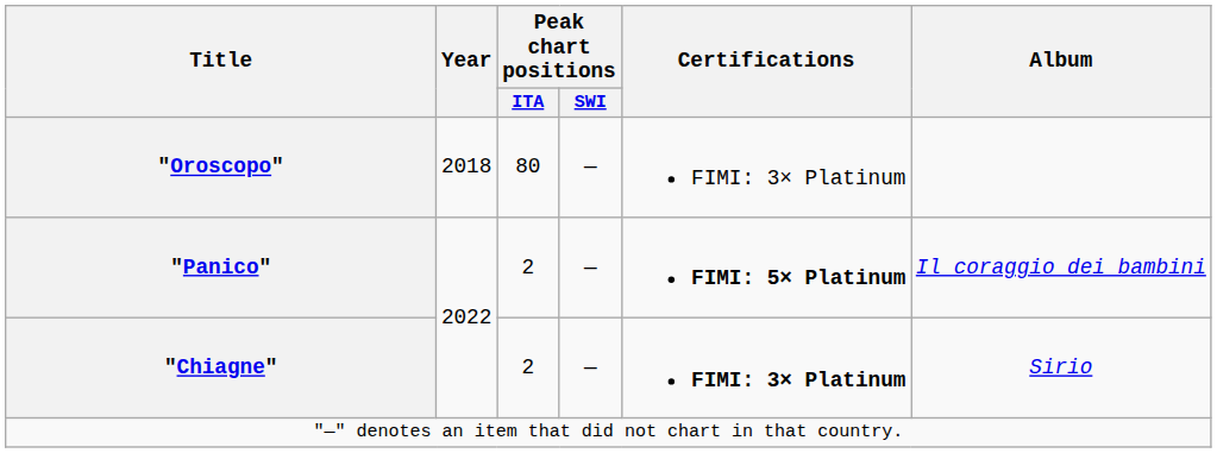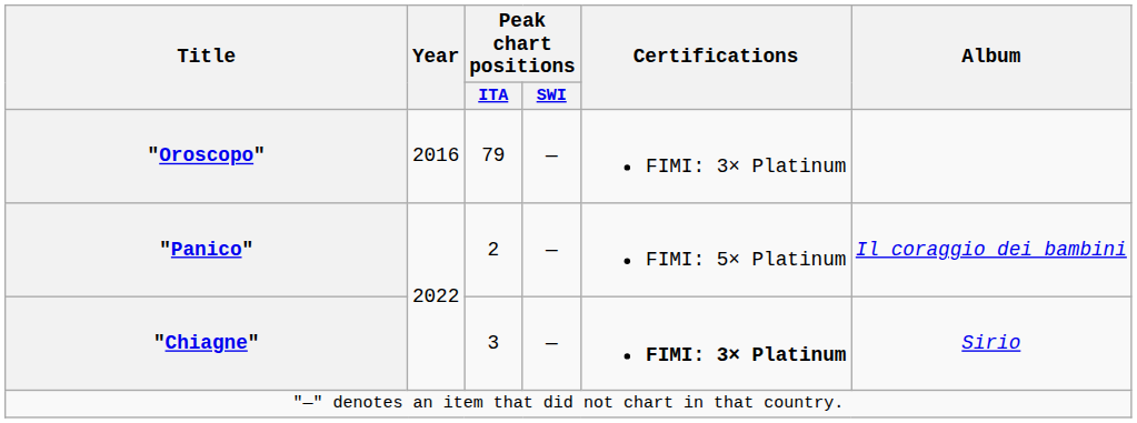 <table class="wikitable plainrowheaders" style="text-align:center;">
 <tr>
 <th scope="col" rowspan="2" style="width:20em;">Title</th>
 <th scope="col" rowspan="2" style="width:1em;">Year</th>
 <th scope="col" colspan="2">Peak chart positions</th>
 <th scope="col" rowspan="2">Certifications</th>
 <th scope="col" rowspan="2">Album</th>
 </tr>
 <tr>
 <th scope="col" style="width:3em;font-size:85%;"><a href='#'>ITA</a><br></th>
 <th scope="col" style="width:3em;font-size:85%;"><a href='#'>SWI</a><br></th>
 </tr>
 <tr>
 <th scope="row">"<a href='#'>Oroscopo</a>"<br></th>
-<td>2018</td>
-<td>80</td>
+<td>2016</td>
+<td>79</td>
 <td>—</td>
 <td><br><ul><li>FIMI: 3× Platinum</li></ul></td>
 <td></td>
 </tr>
 <tr>
 <th scope="row">"<a href='#'>Panico</a>"<br></th>
 <td rowspan="2">2022</td>
 <td>2</td>
 <td>—</td>
-<td><strong><br><ul><li>FIMI: 5× Platinum</li></ul></strong></td>
+<td><br><ul><li>FIMI: 5× Platinum</li></ul></td>
 <td><em><a href='#'>Il coraggio dei bambini</a></em></td>
 </tr>
 <tr>
 <th scope="row">"<a href='#'>Chiagne</a>"<br></th>
-<td>2</td>
+<td>3</td>
 <td>—</td>
 <td><strong><br><ul><li>FIMI: 3× Platinum</li></ul></strong></td>
 <td><em><a href='#'>Sirio</a></em></td>
 </tr>
 <tr>
 <td colspan="6" style="text-align:center; font-size:85%">"—" denotes an item that did not chart in that country.</td>
 </tr>
 </table>
